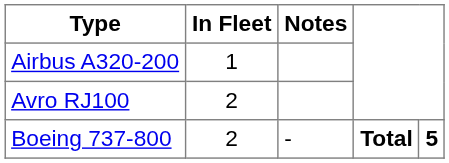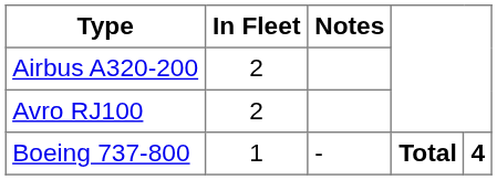 <table class="toccolours" border="1" cellpadding="4" style="margin:1em auto; border-collapse:collapse">
 <tr>
 <th>Type</th>
 <th>In Fleet</th>
 <th>Notes</th>
 </tr>
 <tr>
 <td><a href='#'>Airbus A320-200</a></td>
-<td align=center>1</td>
+<td align=center>2</td>
 <td></td>
 </tr>
 <tr>
 <td><a href='#'>Avro RJ100</a></td>
 <td align=center>2</td>
 <td></td>
 </tr>
 <tr>
 <td><a href='#'>Boeing 737-800</a></td>
-<td align=center>2</td>
+<td align=center>1</td>
 <td>-</td>
 <th>Total</th>
-<th>5</th>
+<th>4</th>
 </tr>
 </table>
